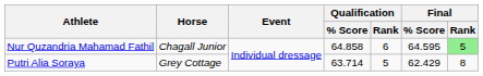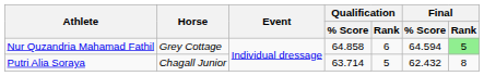 <table class=wikitable style="text-align:center; font-size:90%;">
 <tr>
 <th rowspan=2>Athlete</th>
 <th rowspan=2>Horse</th>
 <th rowspan=2>Event</th>
 <th colspan=2>Qualification</th>
 <th colspan=2>Final</th>
 </tr>
 <tr>
 <th>% Score</th>
 <th>Rank</th>
 <th>% Score</th>
 <th>Rank</th>
 </tr>
 <tr>
 <td align=left><a href='#'>Nur Quzandria Mahamad Fathil</a></td>
-<td align=left><em>Chagall Junior</em></td>
+<td align=left><em>Grey Cottage</em></td>
 <td align=left rowspan=2><a href='#'>Individual dressage</a></td>
 <td>64.858</td>
 <td>6 <strong></strong></td>
-<td>64.595</td>
+<td>64.594</td>
 <td style="background: lightgreen;">5</td>
 </tr>
 <tr>
 <td align=left><a href='#'>Putri Alia Soraya</a></td>
-<td align=left><em>Grey Cottage</em></td>
+<td align=left><em>Chagall Junior</em></td>
 <td>63.714</td>
 <td>5 <strong></strong></td>
-<td>62.429</td>
+<td>62.432</td>
 <td>8</td>
 </tr>
 </table>
